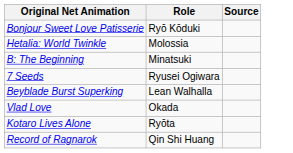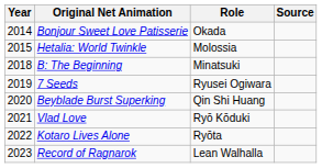 <table class="wikitable">
 <tr>
+<th>Year</th>
 <th>Original Net Animation</th>
 <th>Role</th>
 <th>Source</th>
 </tr>
 <tr>
+<td>2014</td>
 <td><em><a href='#'>Bonjour Sweet Love Patisserie</a></em></td>
-<td>Ryō Kōduki</td>
+<td>Okada</td>
 <td></td>
 </tr>
 <tr>
+<td>2015</td>
 <td><em><a href='#'>Hetalia: World Twinkle</a></em></td>
 <td>Molossia</td>
 <td></td>
 </tr>
 <tr>
+<td>2018</td>
 <td><em><a href='#'>B: The Beginning</a></em></td>
 <td>Minatsuki</td>
 <td></td>
 </tr>
 <tr>
+<td>2019</td>
 <td><em><a href='#'>7 Seeds</a></em></td>
 <td>Ryusei Ogiwara</td>
 <td></td>
 </tr>
 <tr>
+<td>2020</td>
 <td><em><a href='#'>Beyblade Burst Superking</a></em></td>
-<td>Lean Walhalla</td>
+<td>Qin Shi Huang</td>
 <td></td>
 </tr>
 <tr>
+<td>2021</td>
 <td><em><a href='#'>Vlad Love</a></em></td>
-<td>Okada</td>
+<td>Ryō Kōduki</td>
 <td></td>
 </tr>
 <tr>
+<td>2022</td>
 <td><em><a href='#'>Kotaro Lives Alone</a></em></td>
 <td>Ryōta</td>
 <td></td>
 </tr>
 <tr>
+<td>2023</td>
 <td><em><a href='#'>Record of Ragnarok</a></em></td>
-<td>Qin Shi Huang</td>
+<td>Lean Walhalla</td>
 <td></td>
 </tr>
 </table>
